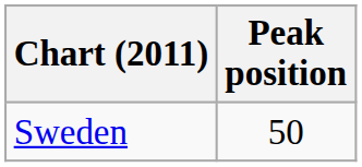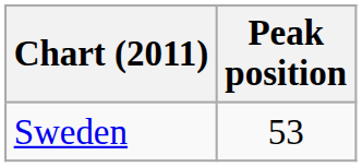 <table class="wikitable">
 <tr>
 <th>Chart (2011)</th>
 <th>Peak<br>position</th>
 </tr>
 <tr>
 <td><a href='#'>Sweden</a></td>
-<td align="center">50</td>
+<td align="center">53</td>
 </tr>
 </table>
